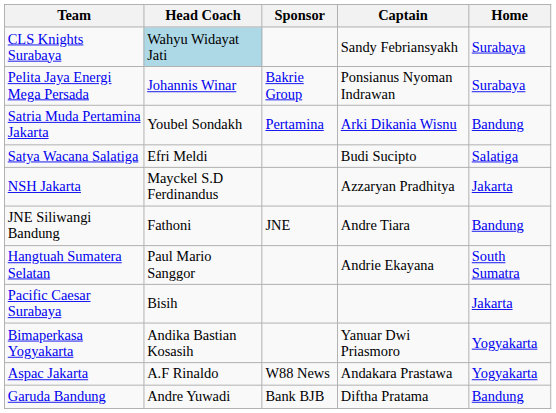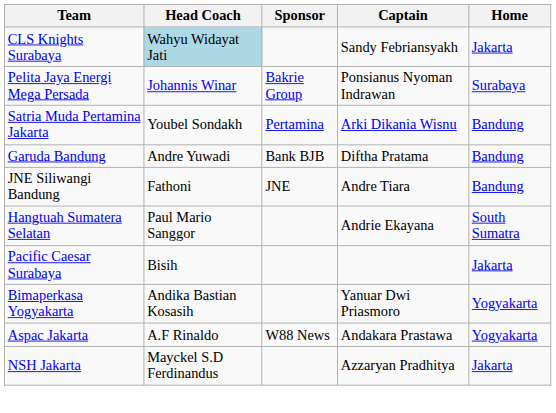 <table class="wikitable">
 <tr>
 <th>Team</th>
 <th>Head Coach</th>
 <th>Sponsor</th>
 <th>Captain</th>
 <th>Home</th>
 </tr>
 <tr>
 <td><a href='#'>CLS Knights Surabaya</a></td>
 <td style="background: lightblue;"> Wahyu Widayat Jati</td>
 <td></td>
 <td> Sandy Febriansyakh</td>
-<td><a href='#'>Surabaya</a></td>
+<td><a href='#'>Jakarta</a></td>
 </tr>
 <tr>
 <td><a href='#'>Pelita Jaya Energi Mega Persada</a></td>
 <td> <a href='#'>Johannis Winar</a></td>
 <td><a href='#'>Bakrie Group</a></td>
 <td> Ponsianus Nyoman Indrawan</td>
 <td><a href='#'>Surabaya</a></td>
 </tr>
 <tr>
 <td><a href='#'>Satria Muda Pertamina Jakarta</a></td>
 <td> Youbel Sondakh</td>
 <td><a href='#'>Pertamina</a></td>
 <td> <a href='#'>Arki Dikania Wisnu</a></td>
 <td><a href='#'>Bandung</a></td>
 </tr>
 <tr>
-<td><a href='#'>Satya Wacana Salatiga</a></td>
-<td> Efri Meldi</td>
-<td></td>
-<td> Budi Sucipto</td>
-<td><a href='#'>Salatiga</a></td>
-</tr>
-<tr>
-<td><a href='#'>NSH Jakarta</a></td>
-<td> Mayckel S.D Ferdinandus</td>
-<td></td>
-<td> Azzaryan Pradhitya</td>
-<td><a href='#'>Jakarta</a></td>
+<td><a href='#'>Garuda Bandung</a></td>
+<td> Andre Yuwadi</td>
+<td>Bank BJB</td>
+<td> Diftha Pratama</td>
+<td><a href='#'>Bandung</a></td>
 </tr>
 <tr>
 <td>JNE Siliwangi Bandung</td>
 <td> Fathoni</td>
 <td>JNE</td>
 <td> Andre Tiara</td>
 <td><a href='#'>Bandung</a></td>
 </tr>
 <tr>
 <td><a href='#'>Hangtuah Sumatera Selatan</a></td>
 <td> Paul Mario Sanggor</td>
 <td></td>
 <td> Andrie Ekayana</td>
 <td><a href='#'>South Sumatra</a></td>
 </tr>
 <tr>
 <td><a href='#'>Pacific Caesar Surabaya</a></td>
 <td> Bisih</td>
 <td></td>
 <td></td>
 <td><a href='#'>Jakarta</a></td>
 </tr>
 <tr>
 <td><a href='#'>Bimaperkasa Yogyakarta</a></td>
 <td> Andika Bastian Kosasih</td>
 <td></td>
 <td> Yanuar Dwi Priasmoro</td>
 <td><a href='#'>Yogyakarta</a></td>
 </tr>
 <tr>
 <td><a href='#'>Aspac Jakarta</a></td>
 <td> A.F Rinaldo</td>
 <td>W88 News</td>
 <td> Andakara Prastawa</td>
 <td><a href='#'>Yogyakarta</a></td>
 </tr>
 <tr>
-<td><a href='#'>Garuda Bandung</a></td>
-<td> Andre Yuwadi</td>
-<td>Bank BJB</td>
-<td> Diftha Pratama</td>
-<td><a href='#'>Bandung</a></td>
+<td><a href='#'>NSH Jakarta</a></td>
+<td> Mayckel S.D Ferdinandus</td>
+<td></td>
+<td> Azzaryan Pradhitya</td>
+<td><a href='#'>Jakarta</a></td>
 </tr>
 </table>
